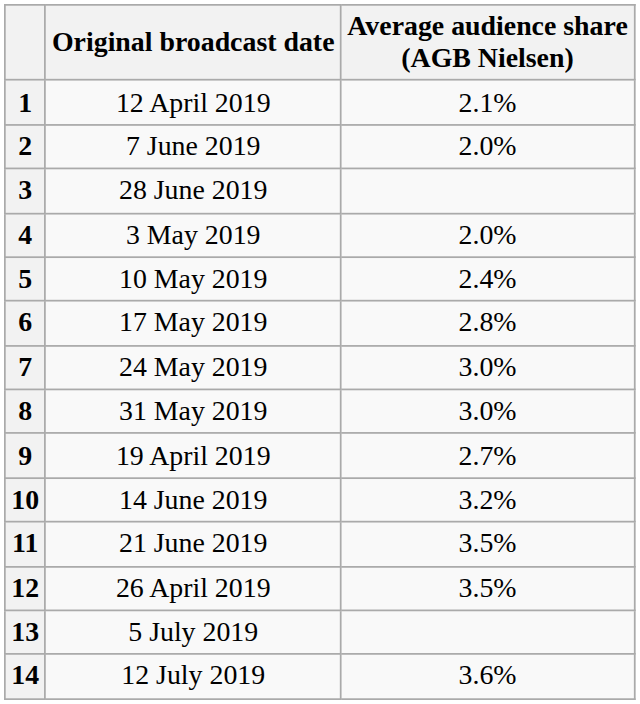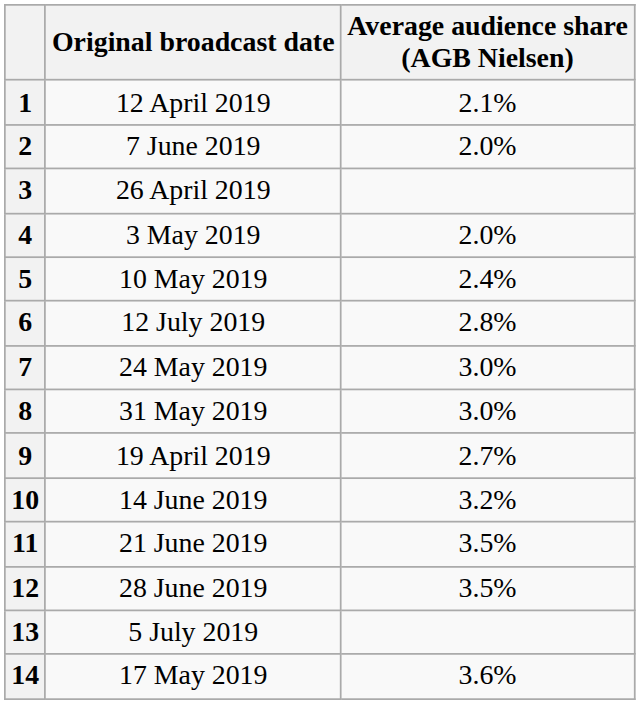 <table class=wikitable style="text-align:center">
 <tr>
 <th></th>
 <th>Original broadcast date</th>
 <th>Average audience share<br>(AGB Nielsen)</th>
 </tr>
 <tr>
 <th>1</th>
 <td>12 April 2019</td>
 <td>2.1%</td>
 </tr>
 <tr>
 <th>2</th>
 <td>7 June 2019</td>
 <td>2.0%</td>
 </tr>
 <tr>
 <th>3</th>
-<td>28 June 2019</td>
+<td>26 April 2019</td>
 <td><strong></strong></td>
 </tr>
 <tr>
 <th>4</th>
 <td>3 May 2019</td>
 <td>2.0%</td>
 </tr>
 <tr>
 <th>5</th>
 <td>10 May 2019</td>
 <td>2.4%</td>
 </tr>
 <tr>
 <th>6</th>
-<td>17 May 2019</td>
+<td>12 July 2019</td>
 <td>2.8%</td>
 </tr>
 <tr>
 <th>7</th>
 <td>24 May 2019</td>
 <td>3.0%</td>
 </tr>
 <tr>
 <th>8</th>
 <td>31 May 2019</td>
 <td>3.0%</td>
 </tr>
 <tr>
 <th>9</th>
 <td>19 April 2019</td>
 <td>2.7%</td>
 </tr>
 <tr>
 <th>10</th>
 <td>14 June 2019</td>
 <td>3.2%</td>
 </tr>
 <tr>
 <th>11</th>
 <td>21 June 2019</td>
 <td>3.5%</td>
 </tr>
 <tr>
 <th>12</th>
-<td>26 April 2019</td>
+<td>28 June 2019</td>
 <td>3.5%</td>
 </tr>
 <tr>
 <th>13</th>
 <td>5 July 2019</td>
 <td><strong></strong></td>
 </tr>
 <tr>
 <th>14</th>
-<td>12 July 2019</td>
+<td>17 May 2019</td>
 <td>3.6%</td>
 </tr>
 </table>
